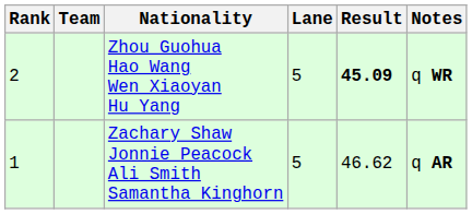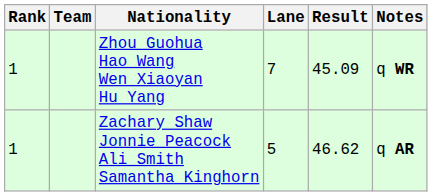 <table class="wikitable">
 <tr>
 <th>Rank</th>
 <th>Team</th>
 <th>Nationality</th>
 <th>Lane</th>
 <th>Result</th>
 <th>Notes</th>
 </tr>
 <tr bgcolor=ddffdd>
-<td>2</td>
+<td>1</td>
 <td align=left></td>
 <td align=left><a href='#'>Zhou Guohua</a> <br><a href='#'>Hao Wang</a> <br><a href='#'>Wen Xiaoyan</a> <br><a href='#'>Hu Yang</a></td>
-<td>5</td>
-<td><strong>45.09</strong></td>
+<td>7</td>
+<td>45.09</td>
 <td>q  <strong>WR</strong></td>
 </tr>
 <tr bgcolor=ddffdd>
 <td>1</td>
 <td align=left></td>
 <td align=left><a href='#'>Zachary Shaw</a> <br><a href='#'>Jonnie Peacock</a> <br><a href='#'>Ali Smith</a> <br><a href='#'>Samantha Kinghorn</a></td>
 <td>5</td>
 <td>46.62</td>
 <td>q  <strong>AR</strong></td>
 </tr>
 </table>
